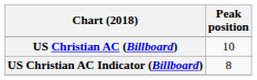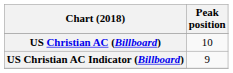 <table class="wikitable plainrowheaders" style="text-align:center">
 <tr>
 <th scope="col">Chart (2018)</th>
 <th scope="col">Peak<br>position</th>
 </tr>
 <tr>
 </tr>
 <tr>
 </tr>
 <tr>
 <th scope="row">US <a href='#'>Christian AC</a> (<em><a href='#'>Billboard</a></em>)</th>
 <td>10</td>
 </tr>
 <tr>
 <th scope="row">US Christian AC Indicator (<em><a href='#'>Billboard</a></em>)</th>
-<td>8</td>
+<td>9</td>
 </tr>
 <tr>
 </tr>
 </table>
